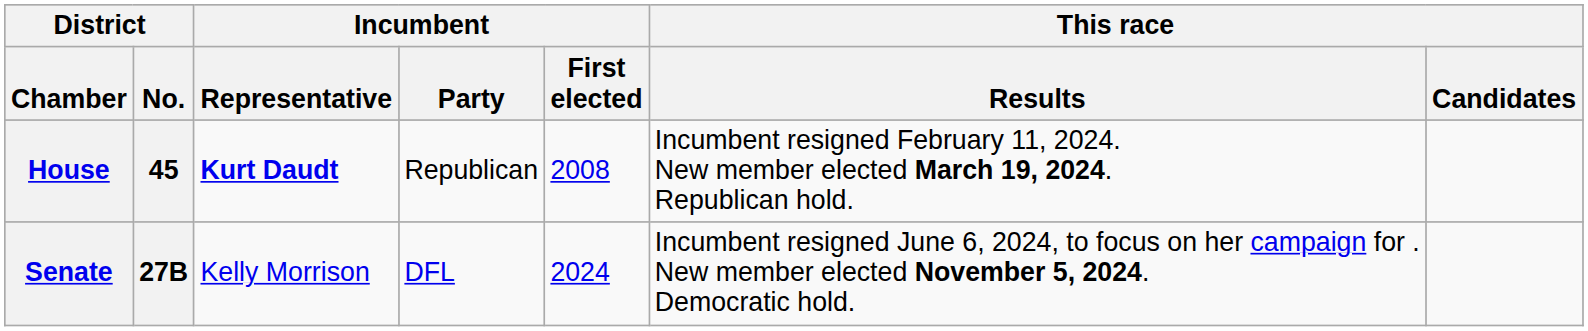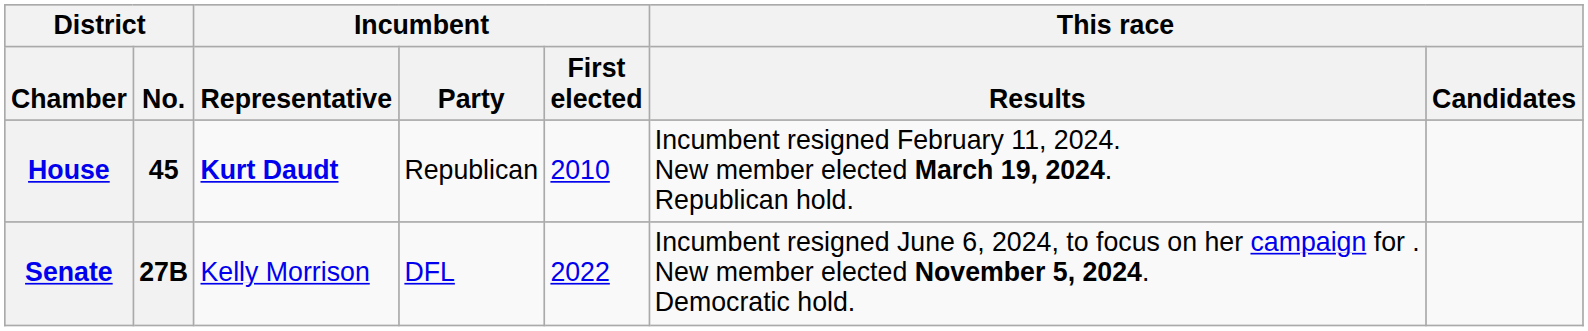 <table class="wikitable sortable">
 <tr valign=bottom>
 <th colspan="2">District</th>
 <th colspan="3">Incumbent</th>
 <th colspan="2">This race</th>
 </tr>
 <tr valign=bottom>
 <th>Chamber</th>
 <th>No.</th>
 <th>Representative</th>
 <th>Party</th>
 <th>First<br>elected</th>
 <th>Results</th>
 <th>Candidates</th>
 </tr>
 <tr>
 <th><a href='#'>House</a></th>
 <th>45</th>
 <td><strong><a href='#'>Kurt Daudt</a></strong></td>
 <td>Republican</td>
-<td><a href='#'>2008</a></td>
+<td><a href='#'>2010</a></td>
 <td>Incumbent resigned February 11, 2024.<br>New member elected <strong>March 19, 2024</strong>.<br>Republican hold.</td>
 <td nowrap></td>
 </tr>
 <tr>
 <th><a href='#'>Senate</a></th>
 <th>27B</th>
 <td><a href='#'>Kelly Morrison</a></td>
 <td><a href='#'>DFL</a></td>
-<td><a href='#'>2024</a></td>
+<td><a href='#'>2022</a></td>
 <td>Incumbent resigned June 6, 2024, to focus on her <a href='#'>campaign</a> for .<br>New member elected <strong>November 5, 2024</strong>.<br>Democratic hold.</td>
 <td nowrap></td>
 </tr>
 </table>
